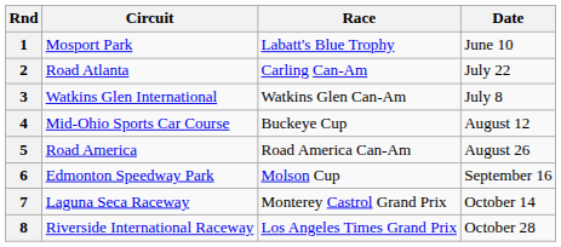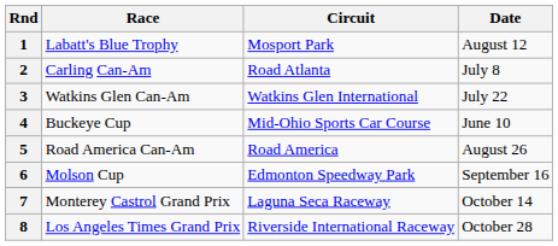 <table class="wikitable" style="font-size: 90%;">
 <tr>
 <th>Rnd</th>
+<th>Race</th>
 <th>Circuit</th>
-<th>Race</th>
 <th>Date</th>
 </tr>
 <tr>
 <th>1</th>
+<td><a href='#'>Labatt's Blue Trophy</a></td>
 <td><a href='#'>Mosport Park</a></td>
-<td><a href='#'>Labatt's Blue Trophy</a></td>
+<td>August 12</td>
+</tr>
+<tr>
+<th>2</th>
+<td><a href='#'>Carling</a> <a href='#'>Can-Am</a></td>
+<td><a href='#'>Road Atlanta</a></td>
+<td>July 8</td>
+</tr>
+<tr>
+<th>3</th>
+<td>Watkins Glen Can-Am</td>
+<td><a href='#'>Watkins Glen International</a></td>
+<td>July 22</td>
+</tr>
+<tr>
+<th>4</th>
+<td>Buckeye Cup</td>
+<td><a href='#'>Mid-Ohio Sports Car Course</a></td>
 <td>June 10</td>
 </tr>
 <tr>
-<th>2</th>
-<td><a href='#'>Road Atlanta</a></td>
-<td><a href='#'>Carling</a> <a href='#'>Can-Am</a></td>
-<td>July 22</td>
-</tr>
-<tr>
-<th>3</th>
-<td><a href='#'>Watkins Glen International</a></td>
-<td>Watkins Glen Can-Am</td>
-<td>July 8</td>
-</tr>
-<tr>
-<th>4</th>
-<td><a href='#'>Mid-Ohio Sports Car Course</a></td>
-<td>Buckeye Cup</td>
-<td>August 12</td>
-</tr>
-<tr>
 <th>5</th>
+<td>Road America Can-Am</td>
 <td><a href='#'>Road America</a></td>
-<td>Road America Can-Am</td>
 <td>August 26</td>
 </tr>
 <tr>
 <th>6</th>
+<td><a href='#'>Molson</a> Cup</td>
 <td><a href='#'>Edmonton Speedway Park</a></td>
-<td><a href='#'>Molson</a> Cup</td>
 <td>September 16</td>
 </tr>
 <tr>
 <th>7</th>
+<td>Monterey <a href='#'>Castrol</a> Grand Prix</td>
 <td><a href='#'>Laguna Seca Raceway</a></td>
-<td>Monterey <a href='#'>Castrol</a> Grand Prix</td>
 <td>October 14</td>
 </tr>
 <tr>
 <th>8</th>
+<td><a href='#'>Los Angeles Times Grand Prix</a></td>
 <td><a href='#'>Riverside International Raceway</a></td>
-<td><a href='#'>Los Angeles Times Grand Prix</a></td>
 <td>October 28</td>
 </tr>
 </table>
